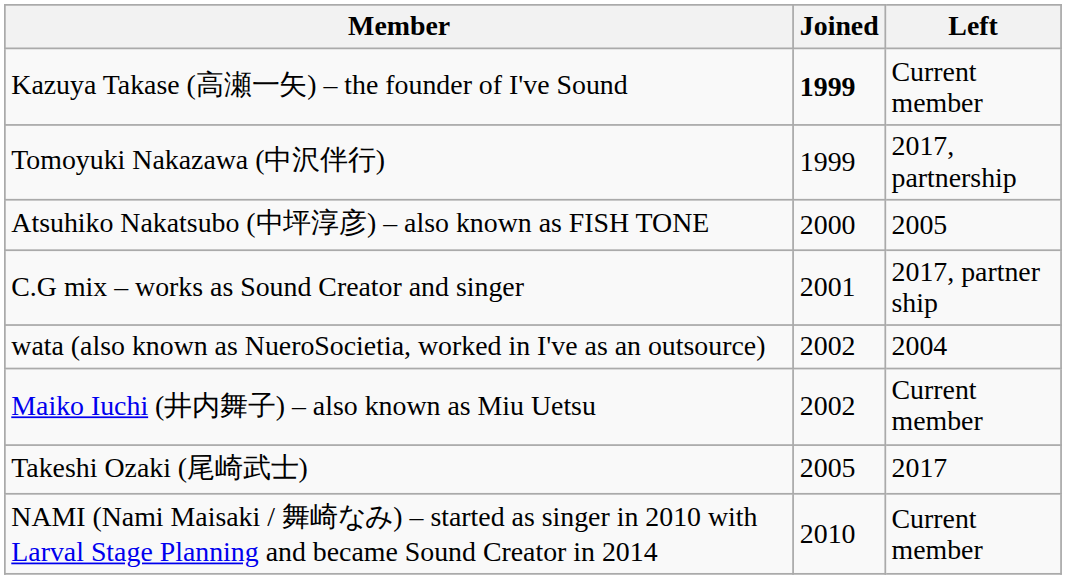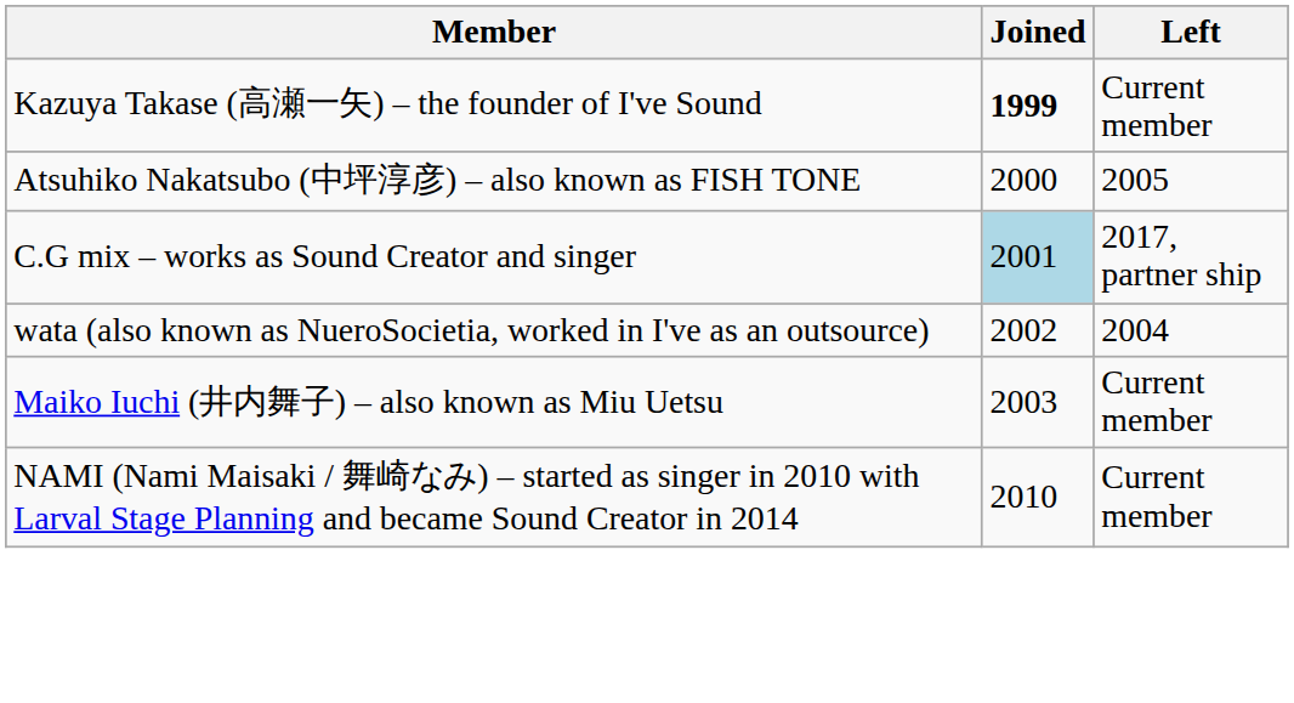 <table class="wikitable">
 <tr>
 <th>Member</th>
 <th>Joined</th>
 <th>Left</th>
 </tr>
 <tr>
 <td>Kazuya Takase (高瀬一矢) – the founder of I've Sound</td>
 <td><strong>1999</strong></td>
 <td>Current member</td>
 </tr>
 <tr>
-<td>Tomoyuki Nakazawa (中沢伴行)</td>
-<td>1999</td>
-<td>2017, partnership</td>
-</tr>
-<tr>
 <td>Atsuhiko Nakatsubo (中坪淳彦) – also known as FISH TONE</td>
 <td>2000</td>
 <td>2005</td>
 </tr>
 <tr>
 <td>C.G mix – works as Sound Creator and singer</td>
-<td>2001</td>
+<td style="background: lightblue;">2001</td>
 <td>2017, partner ship</td>
 </tr>
 <tr>
 <td>wata (also known as NueroSocietia, worked in I've as an outsource)</td>
 <td>2002</td>
 <td>2004</td>
 </tr>
 <tr>
 <td><a href='#'>Maiko Iuchi</a> (井内舞子) – also known as Miu Uetsu</td>
-<td>2002</td>
+<td>2003</td>
 <td>Current member</td>
-</tr>
-<tr>
-<td>Takeshi Ozaki (尾崎武士)</td>
-<td>2005</td>
-<td>2017</td>
 </tr>
 <tr>
 <td>NAMI (Nami Maisaki / 舞崎なみ) – started as singer in 2010 with <a href='#'>Larval Stage Planning</a> and became Sound Creator in 2014</td>
 <td>2010</td>
 <td>Current member</td>
 </tr>
 </table>
